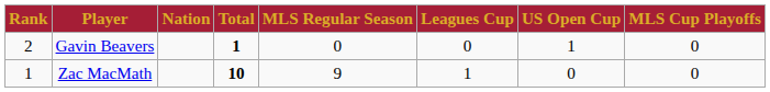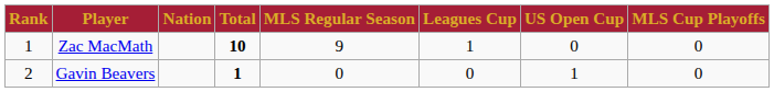 <table class="wikitable" style="font-size: 95%; text-align: center;">
 <tr>
 </tr>
 <tr>
 <th style="background:#A51E36; color:#DAAC27; text-align:center;">Rank</th>
 <th style="background:#A51E36; color:#DAAC27; text-align:center;">Player</th>
 <th style="background:#A51E36; color:#DAAC27; text-align:center;">Nation</th>
 <th style="background:#A51E36; color:#DAAC27; text-align:center;">Total</th>
 <th style="background:#A51E36; color:#DAAC27; text-align:center;">MLS Regular Season</th>
 <th style="background:#A51E36; color:#DAAC27; text-align:center;">Leagues Cup</th>
 <th style="background:#A51E36; color:#DAAC27; text-align:center;">US Open Cup</th>
 <th style="background:#A51E36; color:#DAAC27; text-align:center;">MLS Cup Playoffs</th>
 </tr>
 <tr>
+<td rowspan="1">1</td>
+<td><a href='#'>Zac MacMath</a></td>
+<td></td>
+<td><strong>10</strong></td>
+<td>9</td>
+<td>1</td>
+<td>0</td>
+<td>0</td>
+</tr>
+<tr>
 <td rowspan="1">2</td>
 <td><a href='#'>Gavin Beavers</a></td>
 <td></td>
 <td><strong>1</strong></td>
 <td>0</td>
 <td>0</td>
 <td>1</td>
 <td>0</td>
 </tr>
 <tr>
-<td rowspan="1">1</td>
-<td><a href='#'>Zac MacMath</a></td>
-<td></td>
-<td><strong>10</strong></td>
-<td>9</td>
-<td>1</td>
-<td>0</td>
-<td>0</td>
-</tr>
-<tr>
 </tr>
 </table>
